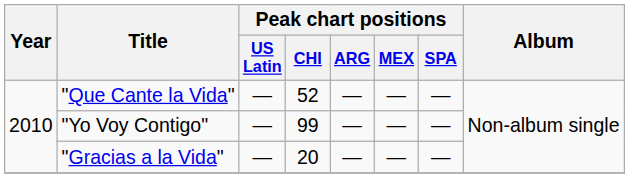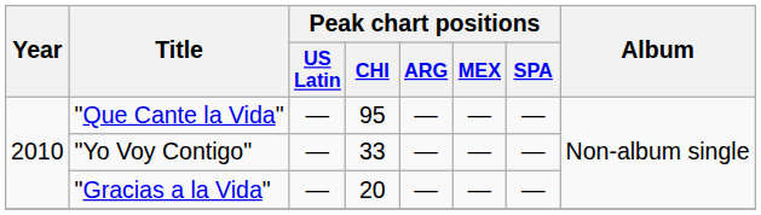 <table class="wikitable">
 <tr>
 <th rowspan="2">Year</th>
 <th rowspan="2">Title</th>
 <th colspan="5">Peak chart positions</th>
 <th rowspan="2" width="125px">Album</th>
 </tr>
 <tr style=font-size:smaller;>
 <th width=30><a href='#'>US Latin</a><br></th>
 <th width=30><a href='#'>CHI</a><br></th>
 <th width=30><a href='#'>ARG</a><br></th>
 <th width=30><a href='#'>MEX</a><br></th>
 <th width=30><a href='#'>SPA</a><br></th>
 </tr>
 <tr>
 <td rowspan="3">2010</td>
 <td>"<a href='#'>Que Cante la Vida</a>"</td>
 <td align="center">—</td>
-<td align="center">52</td>
+<td align="center">95</td>
 <td align="center">—</td>
 <td align="center">—</td>
 <td align="center">—</td>
 <td rowspan="3" align="center">Non-album single</td>
 </tr>
 <tr>
 <td>"Yo Voy Contigo"</td>
 <td align="center">—</td>
-<td align="center">99</td>
+<td align="center">33</td>
 <td align="center">—</td>
 <td align="center">—</td>
 <td align="center">—</td>
 </tr>
 <tr>
 <td>"<a href='#'>Gracias a la Vida</a>"</td>
 <td align="center">—</td>
 <td align="center">20</td>
 <td align="center">—</td>
 <td align="center">—</td>
 <td align="center">—</td>
 </tr>
 <tr>
 </tr>
 </table>
